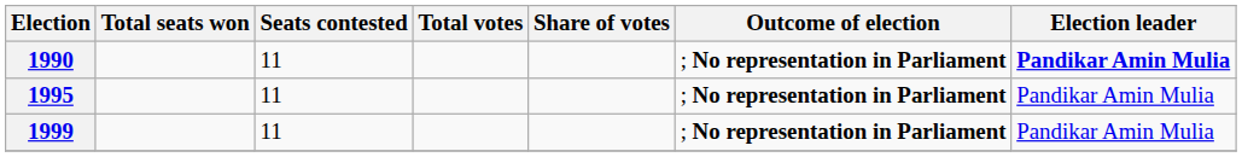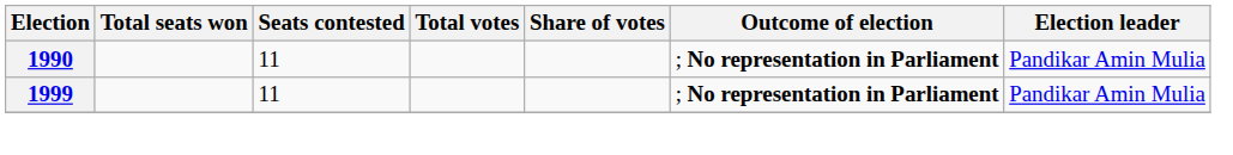 <table class="wikitable">
 <tr>
 <th>Election</th>
 <th>Total seats won</th>
 <th>Seats contested</th>
 <th>Total votes</th>
 <th>Share of votes</th>
 <th>Outcome of election</th>
 <th>Election leader</th>
 </tr>
 <tr>
 <th><a href='#'>1990</a></th>
-<td></td>
-<td>11</td>
-<td></td>
-<td></td>
-<td>; <strong>No representation in Parliament</strong> </td>
-<td><strong><a href='#'>Pandikar Amin Mulia</a></strong></td>
-</tr>
-<tr>
-<th><a href='#'>1995</a></th>
 <td></td>
 <td>11</td>
 <td></td>
 <td></td>
 <td>; <strong>No representation in Parliament</strong> </td>
 <td><a href='#'>Pandikar Amin Mulia</a></td>
 </tr>
 <tr>
 <th><a href='#'>1999</a></th>
 <td></td>
 <td>11</td>
 <td></td>
 <td></td>
 <td>; <strong>No representation in Parliament</strong> </td>
 <td><a href='#'>Pandikar Amin Mulia</a></td>
 </tr>
 <tr>
 </tr>
 </table>
